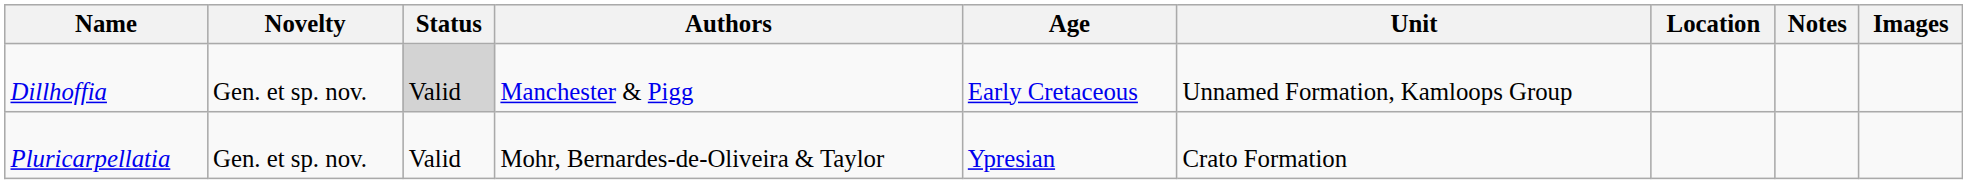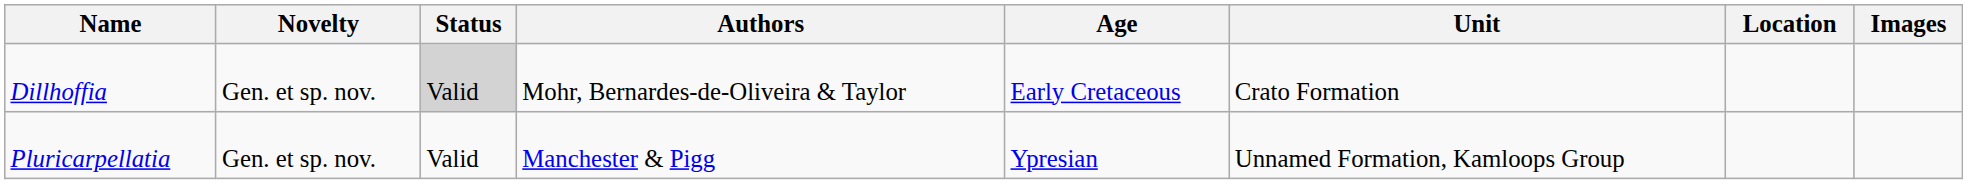 <table class="wikitable sortable" align="center" width="100%">
 <tr>
 <th>Name</th>
 <th>Novelty</th>
 <th>Status</th>
 <th>Authors</th>
 <th>Age</th>
 <th>Unit</th>
 <th>Location</th>
-<th>Notes</th>
 <th>Images</th>
 </tr>
 <tr>
 <td><br><em><a href='#'>Dillhoffia</a></em></td>
 <td><br>Gen. et sp. nov.</td>
 <td style="background: lightgrey;"><br>Valid</td>
-<td><br><a href='#'>Manchester</a> & <a href='#'>Pigg</a></td>
+<td><br>Mohr, Bernardes-de-Oliveira & Taylor</td>
 <td><br><a href='#'>Early Cretaceous</a></td>
-<td><br>Unnamed Formation, Kamloops Group</td>
+<td><br>Crato Formation</td>
 <td><br></td>
-<td></td>
 <td><br></td>
 </tr>
 <tr>
 <td><br><em><a href='#'>Pluricarpellatia</a></em></td>
 <td><br>Gen. et sp. nov.</td>
 <td><br>Valid</td>
-<td><br>Mohr, Bernardes-de-Oliveira & Taylor</td>
+<td><br><a href='#'>Manchester</a> & <a href='#'>Pigg</a></td>
 <td><br><a href='#'>Ypresian</a></td>
-<td><br>Crato Formation</td>
+<td><br>Unnamed Formation, Kamloops Group</td>
 <td><br></td>
-<td></td>
 <td></td>
 </tr>
 </table>
